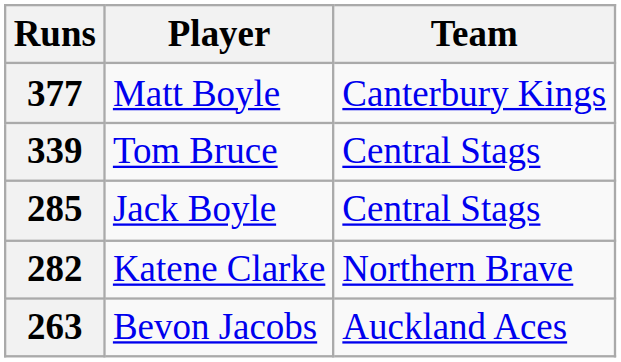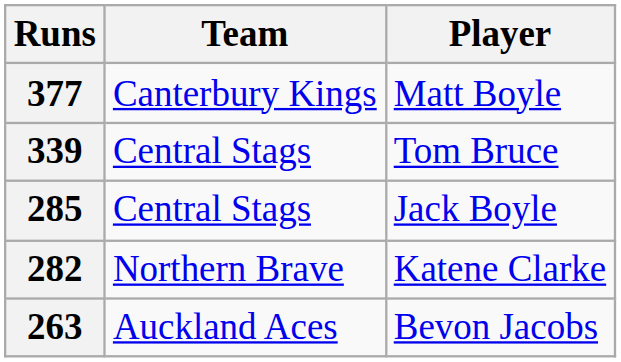 <table class="wikitable">
 <tr>
 <th>Runs</th>
+<th>Team</th>
 <th>Player</th>
-<th>Team</th>
 </tr>
 <tr>
 <th>377</th>
+<td><a href='#'>Canterbury Kings</a></td>
 <td><a href='#'>Matt Boyle</a></td>
-<td><a href='#'>Canterbury Kings</a></td>
 </tr>
 <tr>
 <th>339</th>
+<td><a href='#'>Central Stags</a></td>
 <td><a href='#'>Tom Bruce</a></td>
-<td><a href='#'>Central Stags</a></td>
 </tr>
 <tr>
 <th>285</th>
+<td><a href='#'>Central Stags</a></td>
 <td><a href='#'>Jack Boyle</a></td>
-<td><a href='#'>Central Stags</a></td>
 </tr>
 <tr>
 <th>282</th>
+<td><a href='#'>Northern Brave</a></td>
 <td><a href='#'>Katene Clarke</a></td>
-<td><a href='#'>Northern Brave</a></td>
 </tr>
 <tr>
 <th>263</th>
+<td><a href='#'>Auckland Aces</a></td>
 <td><a href='#'>Bevon Jacobs</a></td>
-<td><a href='#'>Auckland Aces</a></td>
 </tr>
 </table>
